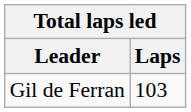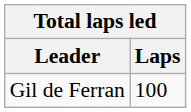 <table class="wikitable">
 <tr>
 <th colspan=2>Total laps led</th>
 </tr>
 <tr>
 <th>Leader</th>
 <th>Laps</th>
 </tr>
 <tr>
 <td>Gil de Ferran</td>
-<td>103</td>
+<td>100</td>
 </tr>
 </table>
